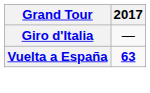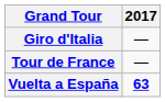 <table class="wikitable plainrowheaders">
 <tr>
 <th scope="col"><a href='#'>Grand Tour</a></th>
 <th scope="col">2017</th>
 </tr>
 <tr style="text-align:center;">
 <th scope="row"> <a href='#'>Giro d'Italia</a></th>
 <td>—</td>
 </tr>
 <tr style="text-align:center;">
+<th scope="row"> <a href='#'>Tour de France</a></th>
+<td>—</td>
+</tr>
+<tr style="text-align:center;">
 <th scope="row"> <a href='#'>Vuelta a España</a></th>
 <td><strong><a href='#'>63</a></strong></td>
 </tr>
 </table>
